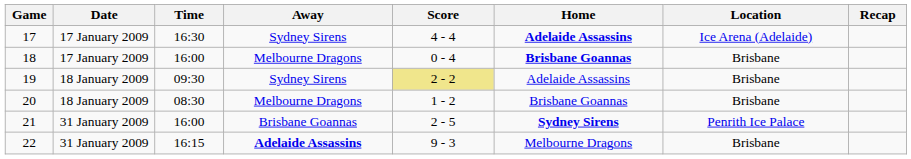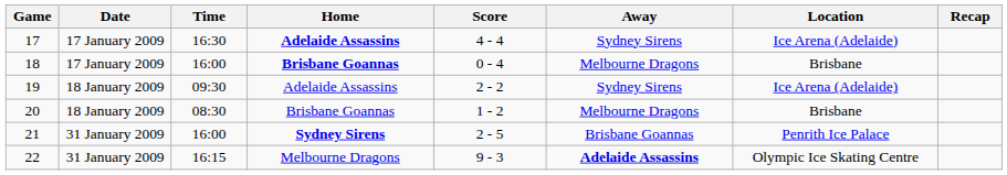 <table class="wikitable" width="85%" style="margin: 1em auto 1em auto">
 <tr>
 <th width="1%">Game</th>
 <th width="6%">Date</th>
 <th width="4%">Time</th>
+<th width="10%">Home</th>
+<th width="6%">Score</th>
 <th width="10%">Away</th>
-<th width="6%">Score</th>
-<th width="10%">Home</th>
 <th width="11%">Location</th>
 <th width="2%">Recap</th>
 </tr>
 <tr align="center">
 <td>17</td>
 <td>17 January 2009</td>
 <td>16:30</td>
+<td><strong><a href='#'>Adelaide Assassins</a></strong></td>
+<td>4 - 4</td>
 <td><a href='#'>Sydney Sirens</a></td>
-<td>4 - 4</td>
-<td><strong><a href='#'>Adelaide Assassins</a></strong></td>
 <td><a href='#'>Ice Arena (Adelaide)</a></td>
 <td> </td>
 </tr>
 <tr align="center">
 <td>18</td>
 <td>17 January 2009</td>
 <td>16:00</td>
+<td><strong><a href='#'>Brisbane Goannas</a></strong></td>
+<td>0 - 4</td>
 <td><a href='#'>Melbourne Dragons</a></td>
-<td>0 - 4</td>
-<td><strong><a href='#'>Brisbane Goannas</a></strong></td>
 <td>Brisbane</td>
 <td> </td>
 </tr>
 <tr align="center">
 <td>19</td>
 <td>18 January 2009</td>
 <td>09:30</td>
+<td><a href='#'>Adelaide Assassins</a></td>
+<td>2 - 2</td>
 <td><a href='#'>Sydney Sirens</a></td>
-<td style="background: khaki;">2 - 2</td>
-<td><a href='#'>Adelaide Assassins</a></td>
-<td>Brisbane</td>
+<td><a href='#'>Ice Arena (Adelaide)</a></td>
 <td> </td>
 </tr>
 <tr align="center">
 <td>20</td>
 <td>18 January 2009</td>
 <td>08:30</td>
+<td><a href='#'>Brisbane Goannas</a></td>
+<td>1 - 2</td>
 <td><a href='#'>Melbourne Dragons</a></td>
-<td>1 - 2</td>
-<td><a href='#'>Brisbane Goannas</a></td>
 <td>Brisbane</td>
 <td> </td>
 </tr>
 <tr align="center">
 <td>21</td>
 <td>31 January 2009</td>
 <td>16:00</td>
+<td><strong><a href='#'>Sydney Sirens</a></strong></td>
+<td>2 - 5</td>
 <td><a href='#'>Brisbane Goannas</a></td>
-<td>2 - 5</td>
-<td><strong><a href='#'>Sydney Sirens</a></strong></td>
 <td><a href='#'>Penrith Ice Palace</a></td>
 <td> </td>
 </tr>
 <tr align="center">
 <td>22</td>
 <td>31 January 2009</td>
 <td>16:15</td>
+<td><a href='#'>Melbourne Dragons</a></td>
+<td>9 - 3</td>
 <td><strong><a href='#'>Adelaide Assassins</a></strong></td>
-<td>9 - 3</td>
-<td><a href='#'>Melbourne Dragons</a></td>
-<td>Brisbane</td>
+<td>Olympic Ice Skating Centre</td>
 <td> </td>
 </tr>
 </table>
